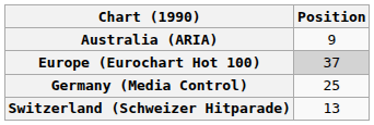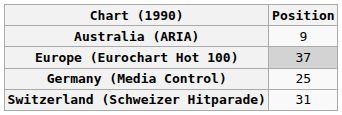 <table class="wikitable sortable plainrowheaders" style="text-align:center">
 <tr>
 <th>Chart (1990)</th>
 <th>Position</th>
 </tr>
 <tr>
 <th scope="row">Australia (ARIA)</th>
 <td>9</td>
 </tr>
 <tr>
 <th scope="row">Europe (Eurochart Hot 100)</th>
 <td style="background: lightgrey;">37</td>
 </tr>
 <tr>
 <th scope="row">Germany (Media Control)</th>
 <td>25</td>
 </tr>
 <tr>
 <th scope="row">Switzerland (Schweizer Hitparade)</th>
-<td>13</td>
+<td>31</td>
 </tr>
 </table>
